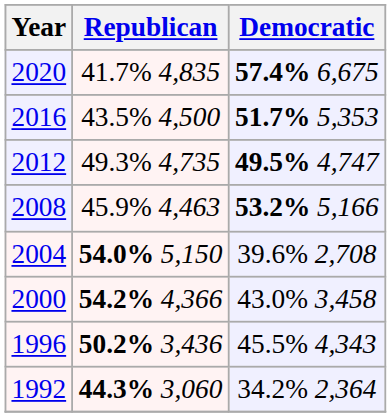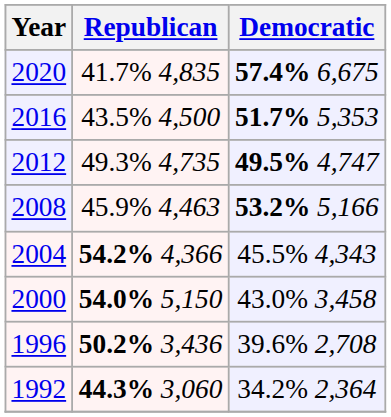 <table class="wikitable" style="float:right; font-size:95%;">
 <tr bgcolor=lightgrey>
 <th>Year</th>
 <th><a href='#'>Republican</a></th>
 <th><a href='#'>Democratic</a></th>
 </tr>
 <tr>
 <td align="center" bgcolor="#f0f0ff"><a href='#'>2020</a></td>
 <td align="center" bgcolor="#fff3f3">41.7% <em>4,835</em></td>
 <td align="center" bgcolor="#f0f0ff"><strong>57.4%</strong> <em>6,675</em></td>
 </tr>
 <tr>
 <td align="center" bgcolor="#f0f0ff"><a href='#'>2016</a></td>
 <td align="center" bgcolor="#fff3f3">43.5% <em>4,500</em></td>
 <td align="center" bgcolor="#f0f0ff"><strong>51.7%</strong> <em>5,353</em></td>
 </tr>
 <tr>
 <td align="center" bgcolor="#f0f0ff"><a href='#'>2012</a></td>
 <td align="center" bgcolor="#fff3f3">49.3% <em>4,735</em></td>
 <td align="center" bgcolor="#f0f0ff"><strong>49.5%</strong> <em>4,747</em></td>
 </tr>
 <tr>
 <td align="center" bgcolor="#f0f0ff"><a href='#'>2008</a></td>
 <td align="center" bgcolor="#fff3f3">45.9% <em>4,463</em></td>
 <td align="center" bgcolor="#f0f0ff"><strong>53.2%</strong> <em>5,166</em></td>
 </tr>
 <tr>
 <td align="center" bgcolor="#fff3f3"><a href='#'>2004</a></td>
-<td align="center" bgcolor="#fff3f3"><strong>54.0%</strong> <em>5,150</em></td>
-<td align="center" bgcolor="#f0f0ff">39.6% <em>2,708</em></td>
+<td align="center" bgcolor="#fff3f3"><strong>54.2%</strong> <em>4,366</em></td>
+<td align="center" bgcolor="#f0f0ff">45.5% <em>4,343</em></td>
 </tr>
 <tr>
 <td align="center" bgcolor="#fff3f3"><a href='#'>2000</a></td>
-<td align="center" bgcolor="#fff3f3"><strong>54.2%</strong> <em>4,366</em></td>
+<td align="center" bgcolor="#fff3f3"><strong>54.0%</strong> <em>5,150</em></td>
 <td align="center" bgcolor="#f0f0ff">43.0% <em>3,458</em></td>
 </tr>
 <tr>
 <td align="center" bgcolor="#fff3f3"><a href='#'>1996</a></td>
 <td align="center" bgcolor="#fff3f3"><strong>50.2%</strong> <em>3,436</em></td>
-<td align="center" bgcolor="#f0f0ff">45.5% <em>4,343</em></td>
+<td align="center" bgcolor="#f0f0ff">39.6% <em>2,708</em></td>
 </tr>
 <tr>
 <td align="center" bgcolor="#fff3f3"><a href='#'>1992</a></td>
 <td align="center" bgcolor="#fff3f3"><strong>44.3%</strong> <em>3,060</em></td>
 <td align="center" bgcolor="#f0f0ff">34.2% <em>2,364</em></td>
 </tr>
 <tr>
 </tr>
 </table>
